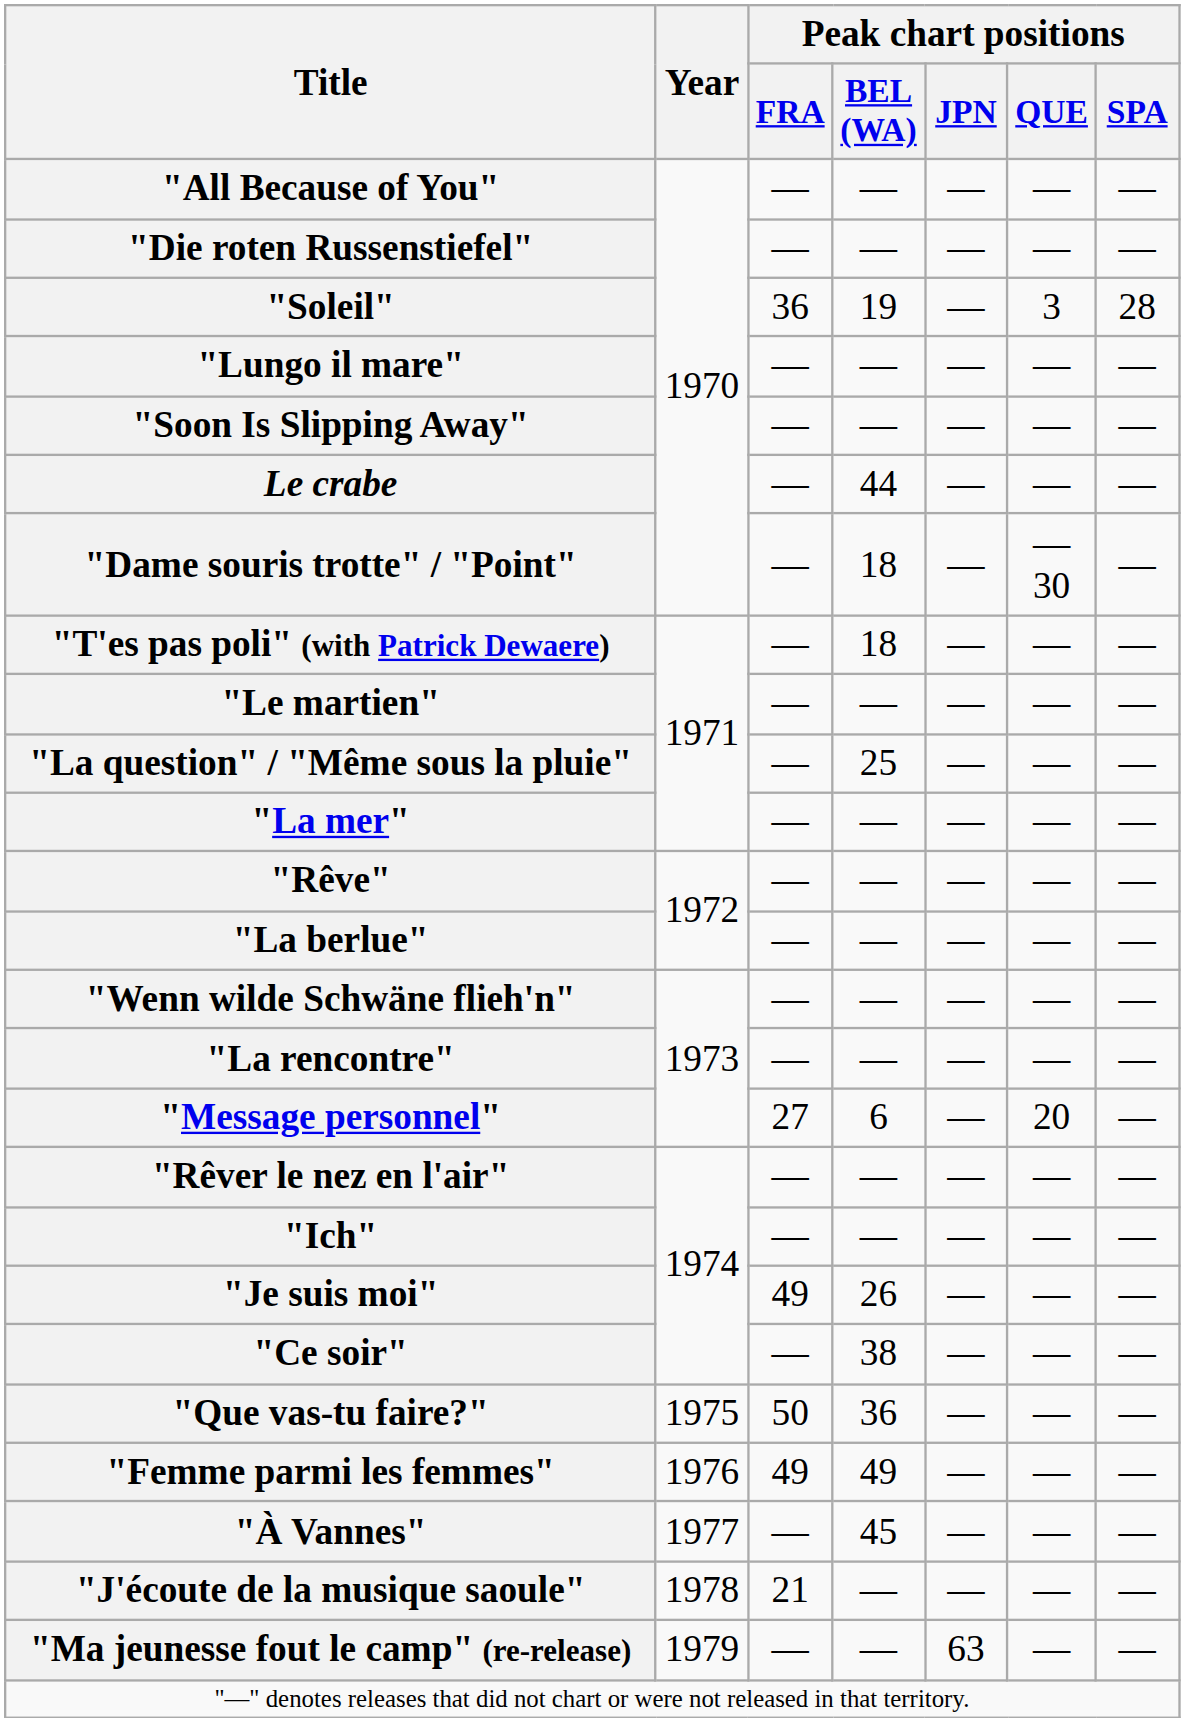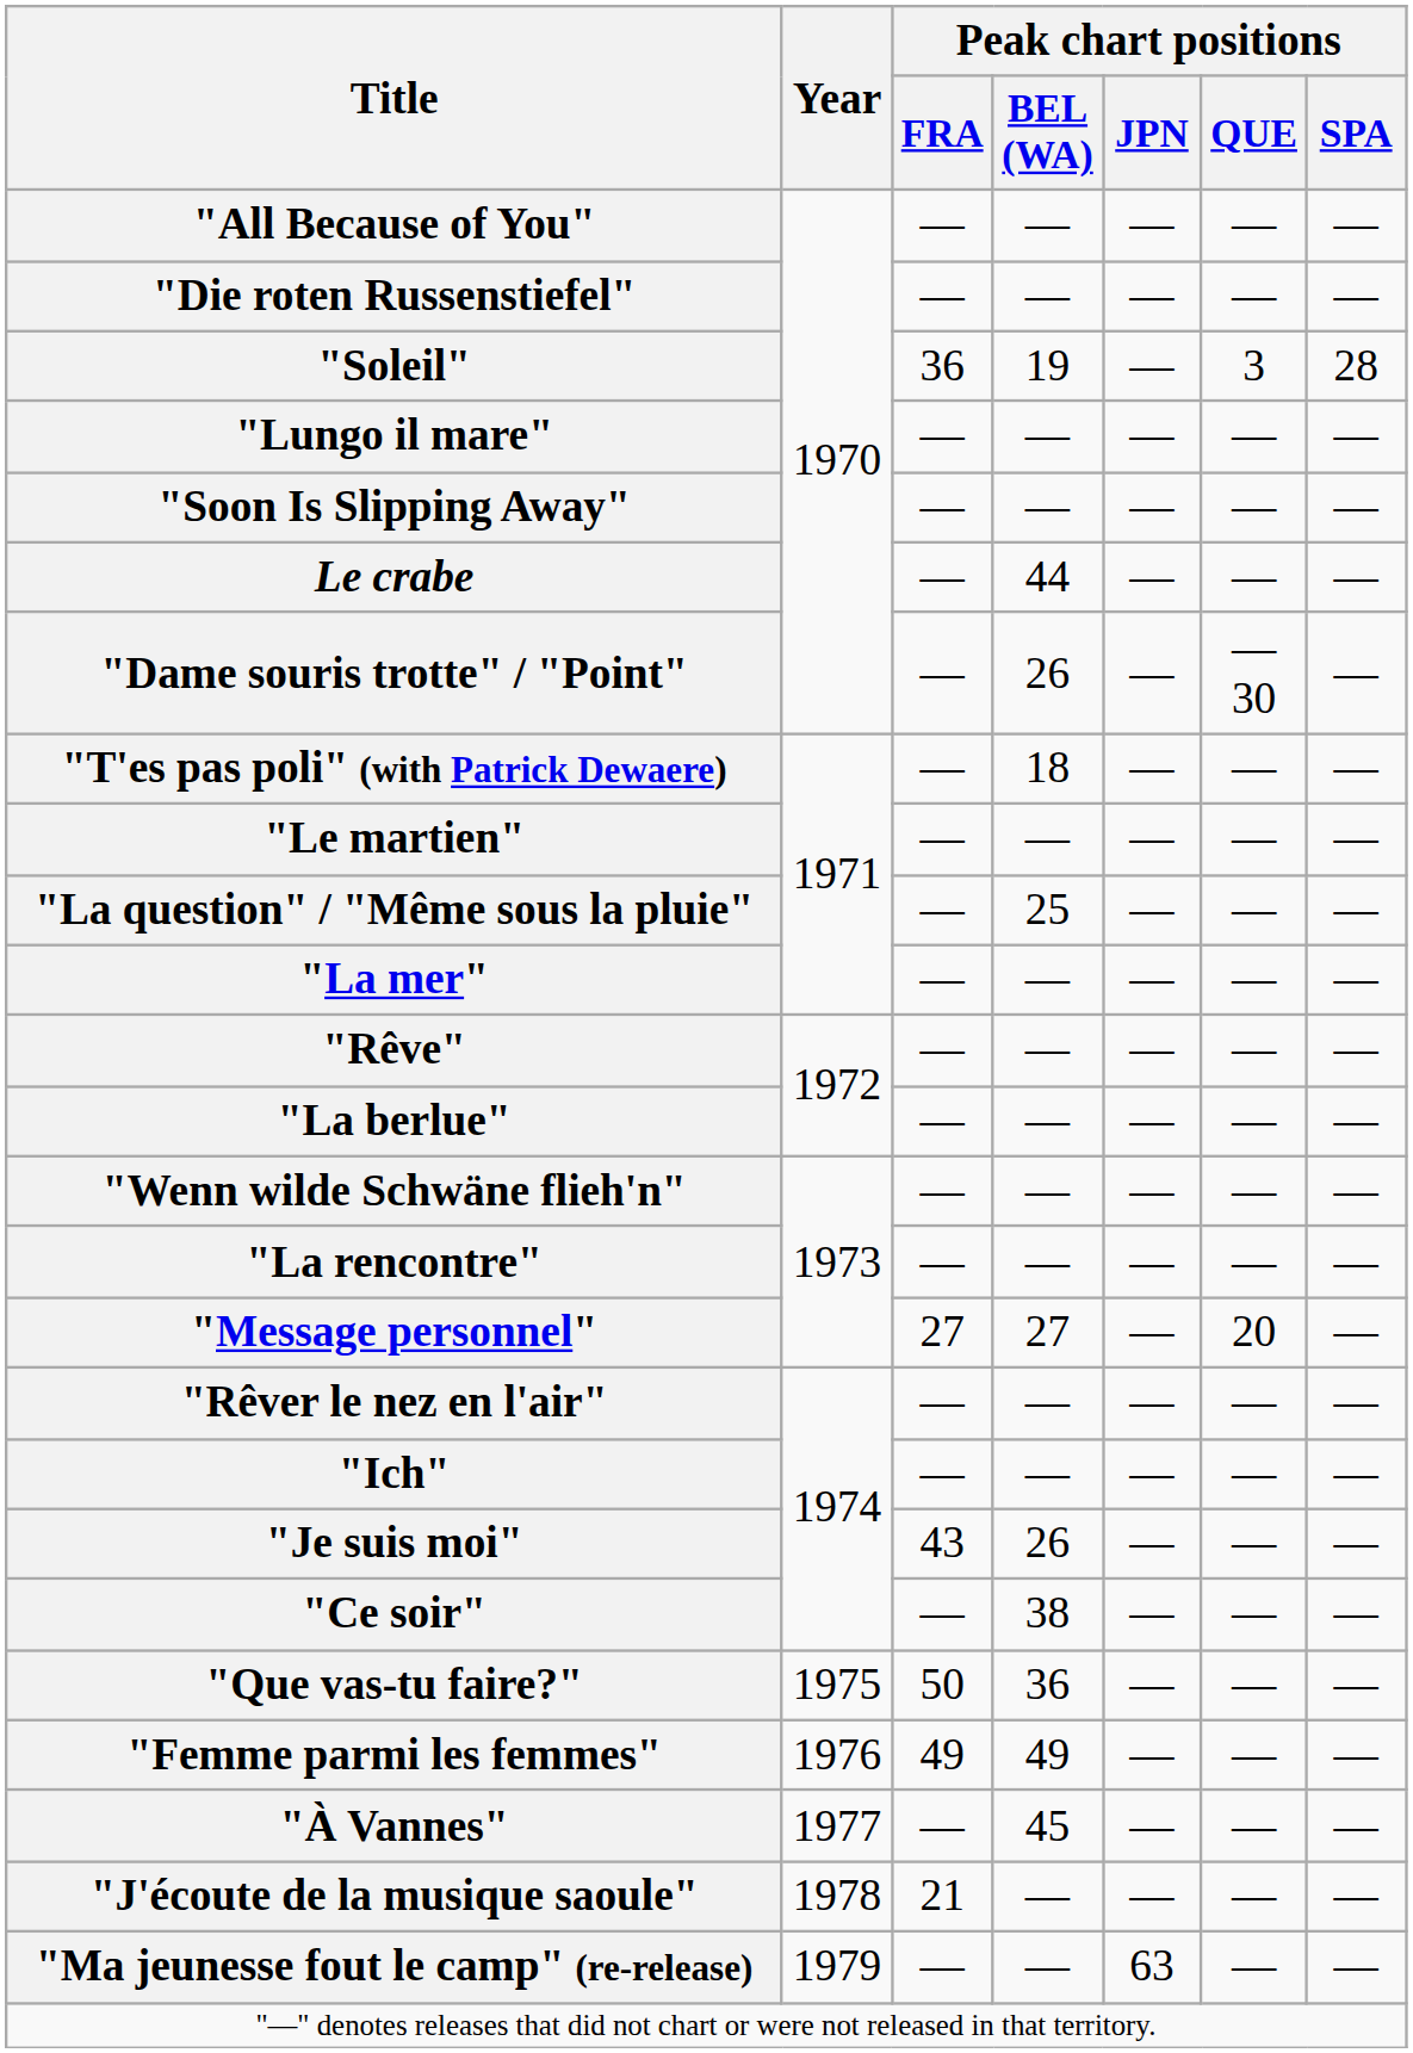 <table class="wikitable plainrowheaders" style="text-align:center;">
 <tr>
 <th rowspan="2" scope="col" style="width:17em;">Title</th>
 <th rowspan="2" scope="col" style="width:2em;">Year</th>
 <th colspan="5">Peak chart positions</th>
 </tr>
 <tr>
 <th scope="col" style="width:2em;font-size:90%;"><a href='#'>FRA</a><br></th>
 <th scope="col" style="width:2em;font-size:90%;"><a href='#'>BEL (WA)</a><br></th>
 <th scope="col" style="width:2em;font-size:90%;"><a href='#'>JPN</a><br></th>
 <th scope="col" style="width:2em;font-size:90%;"><a href='#'>QUE</a><br></th>
 <th scope="col" style="width:2em;font-size:90%;"><a href='#'>SPA</a><br></th>
 </tr>
 <tr>
 <th scope="row">"All Because of You"</th>
 <td rowspan="7">1970</td>
 <td>—</td>
 <td>—</td>
 <td>—</td>
 <td>—</td>
 <td>—</td>
 </tr>
 <tr>
 <th scope="row">"Die roten Russenstiefel" </th>
 <td>—</td>
 <td>—</td>
 <td>—</td>
 <td>—</td>
 <td>—</td>
 </tr>
 <tr>
 <th scope="row">"Soleil"</th>
 <td>36</td>
 <td>19</td>
 <td>—</td>
 <td>3</td>
 <td>28</td>
 </tr>
 <tr>
 <th scope="row">"Lungo il mare"</th>
 <td>—</td>
 <td>—</td>
 <td>—</td>
 <td>—</td>
 <td>—</td>
 </tr>
 <tr>
 <th scope="row">"Soon Is Slipping Away"</th>
 <td>—</td>
 <td>—</td>
 <td>—</td>
 <td>—</td>
 <td>—</td>
 </tr>
 <tr>
 <th scope="row"><em>Le crabe</em></th>
 <td>—</td>
 <td>44</td>
 <td>—</td>
 <td>—</td>
 <td>—</td>
 </tr>
 <tr>
 <th scope="row">"Dame souris trotte" / "Point"</th>
 <td>—</td>
-<td>18</td>
+<td>26</td>
 <td>—</td>
 <td>—<br>30</td>
 <td>—</td>
 </tr>
 <tr>
 <th scope="row">"T'es pas poli" <small>(with <a href='#'>Patrick Dewaere</a>)</small></th>
 <td rowspan="4">1971</td>
 <td>—</td>
 <td>18</td>
 <td>—</td>
 <td>—</td>
 <td>—</td>
 </tr>
 <tr>
 <th scope="row">"Le martien"</th>
 <td>—</td>
 <td>—</td>
 <td>—</td>
 <td>—</td>
 <td>—</td>
 </tr>
 <tr>
 <th scope="row">"La question" / "Même sous la pluie"</th>
 <td>—</td>
 <td>25</td>
 <td>—</td>
 <td>—</td>
 <td>—</td>
 </tr>
 <tr>
 <th scope="row">"<a href='#'>La mer</a>"</th>
 <td>—</td>
 <td>—</td>
 <td>—</td>
 <td>—</td>
 <td>—</td>
 </tr>
 <tr>
 <th scope="row">"Rêve"</th>
 <td rowspan="2">1972</td>
 <td>—</td>
 <td>—</td>
 <td>—</td>
 <td>—</td>
 <td>—</td>
 </tr>
 <tr>
 <th scope="row">"La berlue"</th>
 <td>—</td>
 <td>—</td>
 <td>—</td>
 <td>—</td>
 <td>—</td>
 </tr>
 <tr>
 <th scope="row">"Wenn wilde Schwäne flieh'n"</th>
 <td rowspan="3">1973</td>
 <td>—</td>
 <td>—</td>
 <td>—</td>
 <td>—</td>
 <td>—</td>
 </tr>
 <tr>
 <th scope="row">"La rencontre"</th>
 <td>—</td>
 <td>—</td>
 <td>—</td>
 <td>—</td>
 <td>—</td>
 </tr>
 <tr>
 <th scope="row">"<a href='#'>Message personnel</a>"</th>
 <td>27</td>
-<td>6</td>
+<td>27</td>
 <td>—</td>
 <td>20</td>
 <td>—</td>
 </tr>
 <tr>
 <th scope="row">"Rêver le nez en l'air"</th>
 <td rowspan="4">1974</td>
 <td>—</td>
 <td>—</td>
 <td>—</td>
 <td>—</td>
 <td>—</td>
 </tr>
 <tr>
 <th scope="row">"Ich"</th>
 <td>—</td>
 <td>—</td>
 <td>—</td>
 <td>—</td>
 <td>—</td>
 </tr>
 <tr>
 <th scope="row">"Je suis moi"</th>
-<td>49</td>
+<td>43</td>
 <td>26</td>
 <td>—</td>
 <td>—</td>
 <td>—</td>
 </tr>
 <tr>
 <th scope="row">"Ce soir"</th>
 <td>—</td>
 <td>38</td>
 <td>—</td>
 <td>—</td>
 <td>—</td>
 </tr>
 <tr>
 <th scope="row">"Que vas-tu faire?"</th>
 <td>1975</td>
 <td>50</td>
 <td>36</td>
 <td>—</td>
 <td>—</td>
 <td>—</td>
 </tr>
 <tr>
 <th scope="row">"Femme parmi les femmes"</th>
 <td>1976</td>
 <td>49</td>
 <td>49</td>
 <td>—</td>
 <td>—</td>
 <td>—</td>
 </tr>
 <tr>
 <th scope="row">"À Vannes"</th>
 <td>1977</td>
 <td>—</td>
 <td>45</td>
 <td>—</td>
 <td>—</td>
 <td>—</td>
 </tr>
 <tr>
 <th scope="row">"J'écoute de la musique saoule"</th>
 <td>1978</td>
 <td>21</td>
 <td>—</td>
 <td>—</td>
 <td>—</td>
 <td>—</td>
 </tr>
 <tr>
 <th scope="row">"Ma jeunesse fout le camp" <small>(re-release)</small></th>
 <td>1979</td>
 <td>—</td>
 <td>—</td>
 <td>63</td>
 <td>—</td>
 <td>—</td>
 </tr>
 <tr>
 <td colspan="7" style="font-size:8pt">"—" denotes releases that did not chart or were not released in that territory.</td>
 </tr>
 </table>
